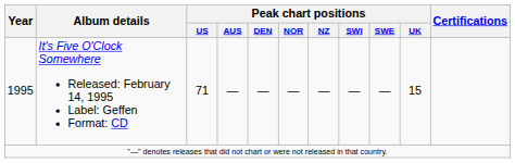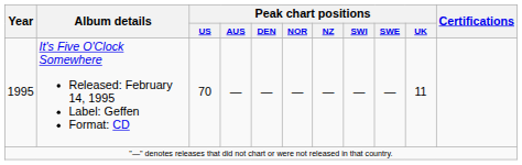 <table class="wikitable">
 <tr>
 <th rowspan="2">Year</th>
 <th rowspan="2" width="200">Album details</th>
 <th colspan="8">Peak chart positions</th>
 <th rowspan="2"><a href='#'>Certifications</a></th>
 </tr>
 <tr>
 <th style="width:3em;font-size:75%"><a href='#'>US</a></th>
 <th style="width:3em;font-size:75%"><a href='#'>AUS</a></th>
 <th style="width:3em;font-size:75%"><a href='#'>DEN</a></th>
 <th style="width:3em;font-size:75%"><a href='#'>NOR</a></th>
 <th style="width:3em;font-size:75%"><a href='#'>NZ</a></th>
 <th style="width:3em;font-size:75%"><a href='#'>SWI</a></th>
 <th style="width:3em;font-size:75%"><a href='#'>SWE</a></th>
 <th style="width:3em;font-size:75%"><a href='#'>UK</a></th>
 </tr>
 <tr>
 <td>1995</td>
 <td><em><a href='#'>It's Five O'Clock Somewhere</a></em><br><ul><li>Released: February 14, 1995</li><li>Label: Geffen</li><li>Format: <a href='#'>CD</a></li></ul></td>
-<td align="center">71</td>
+<td align="center">70</td>
 <td align="center">—</td>
 <td align="center">—</td>
 <td align="center">—</td>
 <td align="center">—</td>
 <td align="center">—</td>
 <td align="center">—</td>
-<td align="center">15</td>
+<td align="center">11</td>
 <td align="center"></td>
 </tr>
 <tr>
 <td colspan="11" align="center" style="font-size: 8pt">"—" denotes releases that did not chart or were not released in that country.</td>
 </tr>
 </table>
